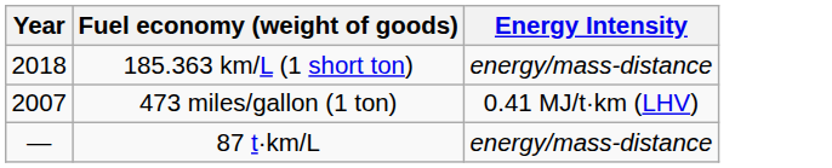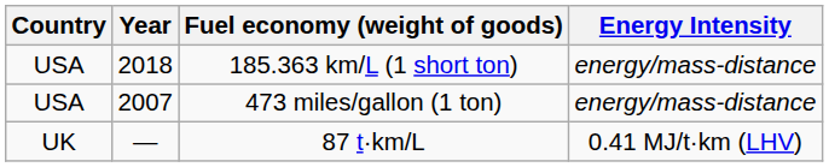 <table class="sortable wikitable" style="font-size: 90%; text-align: center;">
 <tr>
+<th>Country</th>
 <th>Year</th>
 <th>Fuel economy (weight of goods)</th>
 <th><a href='#'>Energy Intensity</a></th>
 </tr>
 <tr>
+<td>USA</td>
 <td>2018</td>
 <td>185.363 km/<a href='#'>L</a> (1 <a href='#'>short ton</a>)</td>
 <td><em>energy/mass-distance</em></td>
 </tr>
 <tr>
+<td>USA</td>
 <td>2007</td>
 <td>473 miles/gallon (1 ton)</td>
+<td><em>energy/mass-distance</em></td>
+</tr>
+<tr>
+<td>UK</td>
+<td>—</td>
+<td>87 <a href='#'>t</a>·km/L</td>
 <td>0.41 MJ/t·km (<a href='#'>LHV</a>)</td>
 </tr>
-<tr>
-<td>—</td>
-<td>87 <a href='#'>t</a>·km/L</td>
-<td><em>energy/mass-distance</em></td>
-</tr>
 </table>
